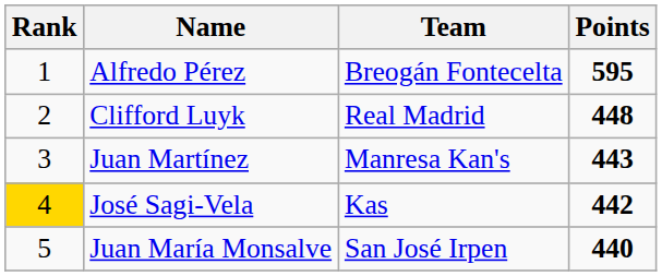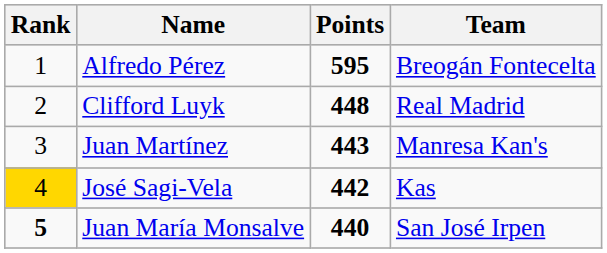 <table class="wikitable" style="text-align: center;">
 <tr>
 <th>Rank</th>
 <th>Name</th>
+<th>Points</th>
 <th>Team</th>
-<th>Points</th>
 </tr>
 <tr>
 <td>1</td>
 <td style="text-align:left;"> <a href='#'>Alfredo Pérez</a></td>
+<td><strong>595</strong></td>
 <td style="text-align:left;"><a href='#'>Breogán Fontecelta</a></td>
-<td><strong>595</strong></td>
 </tr>
 <tr>
 <td>2</td>
 <td style="text-align:left;"> <a href='#'>Clifford Luyk</a></td>
+<td><strong>448</strong></td>
 <td style="text-align:left;"><a href='#'>Real Madrid</a></td>
-<td><strong>448</strong></td>
 </tr>
 <tr>
 <td>3</td>
 <td style="text-align:left;"> <a href='#'>Juan Martínez</a></td>
+<td><strong>443</strong></td>
 <td style="text-align:left;"><a href='#'>Manresa Kan's</a></td>
-<td><strong>443</strong></td>
 </tr>
 <tr>
 <td style="background: gold;">4</td>
 <td style="text-align:left;"> <a href='#'>José Sagi-Vela</a></td>
+<td><strong>442</strong></td>
 <td style="text-align:left;"><a href='#'>Kas</a></td>
-<td><strong>442</strong></td>
 </tr>
 <tr>
-<td>5</td>
+<td><strong>5</strong></td>
 <td style="text-align:left;"> <a href='#'>Juan María Monsalve</a></td>
+<td><strong>440</strong></td>
 <td style="text-align:left;"><a href='#'>San José Irpen</a></td>
-<td><strong>440</strong></td>
 </tr>
 </table>
